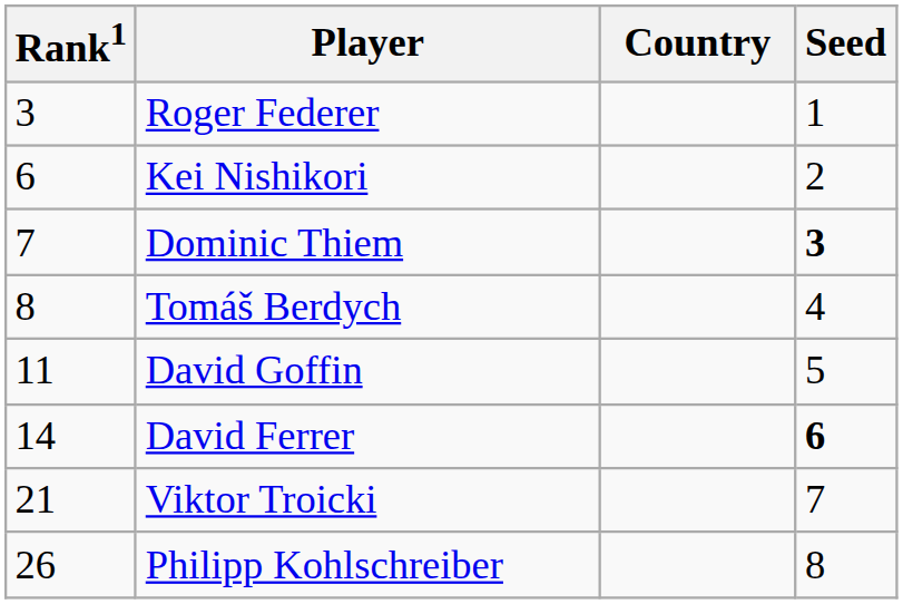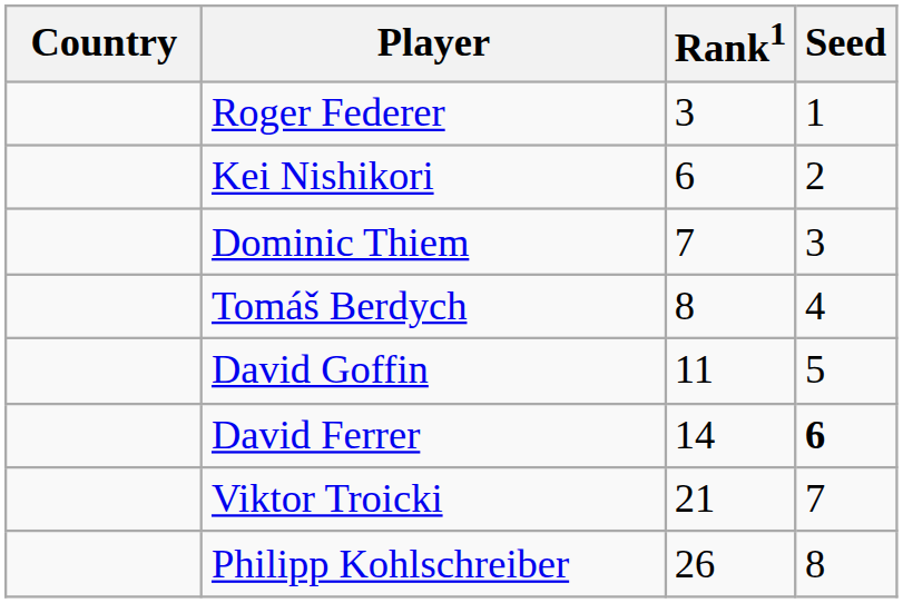 <table class="wikitable" border="1">
 <tr>
+<th width="70">Country</th>
+<th width="175">Player</th>
 <th>Rank<sup>1</sup></th>
-<th width="175">Player</th>
-<th width="70">Country</th>
 <th>Seed</th>
 </tr>
 <tr>
+<td></td>
+<td><a href='#'>Roger Federer</a></td>
 <td>3</td>
-<td><a href='#'>Roger Federer</a></td>
-<td></td>
 <td>1</td>
 </tr>
 <tr>
+<td></td>
+<td><a href='#'>Kei Nishikori</a></td>
 <td>6</td>
-<td><a href='#'>Kei Nishikori</a></td>
-<td></td>
 <td>2</td>
 </tr>
 <tr>
+<td></td>
+<td><a href='#'>Dominic Thiem</a></td>
 <td>7</td>
-<td><a href='#'>Dominic Thiem</a></td>
-<td></td>
-<td><strong>3</strong></td>
+<td>3</td>
 </tr>
 <tr>
+<td></td>
+<td><a href='#'>Tomáš Berdych</a></td>
 <td>8</td>
-<td><a href='#'>Tomáš Berdych</a></td>
-<td></td>
 <td>4</td>
 </tr>
 <tr>
+<td></td>
+<td><a href='#'>David Goffin</a></td>
 <td>11</td>
-<td><a href='#'>David Goffin</a></td>
-<td></td>
 <td>5</td>
 </tr>
 <tr>
+<td></td>
+<td><a href='#'>David Ferrer</a></td>
 <td>14</td>
-<td><a href='#'>David Ferrer</a></td>
-<td></td>
 <td><strong>6</strong></td>
 </tr>
 <tr>
+<td></td>
+<td><a href='#'>Viktor Troicki</a></td>
 <td>21</td>
-<td><a href='#'>Viktor Troicki</a></td>
-<td></td>
 <td>7</td>
 </tr>
 <tr>
+<td></td>
+<td><a href='#'>Philipp Kohlschreiber</a></td>
 <td>26</td>
-<td><a href='#'>Philipp Kohlschreiber</a></td>
-<td></td>
 <td>8</td>
 </tr>
 </table>
